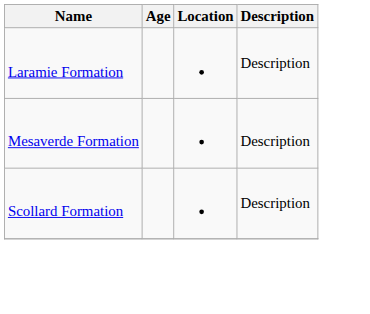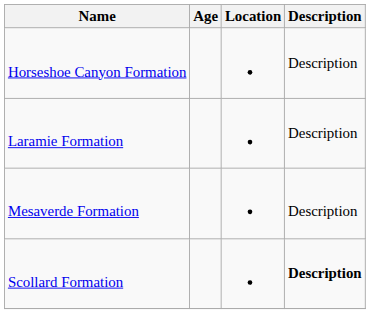 <table class="wikitable sortable">
 <tr>
 <th>Name</th>
 <th>Age</th>
 <th>Location</th>
 <th>Description</th>
+</tr>
+<tr>
+<td><br><a href='#'>Horseshoe Canyon Formation</a></td>
+<td><br></td>
+<td><br><ul><li></li></ul></td>
+<td>Description</td>
 </tr>
 <tr>
 <td><br><a href='#'>Laramie Formation</a></td>
 <td><br></td>
 <td><br><ul><li></li></ul></td>
 <td>Description</td>
 </tr>
 <tr>
 <td><br><a href='#'>Mesaverde Formation</a></td>
 <td></td>
 <td><br><ul><li></li></ul></td>
 <td><br>Description</td>
 </tr>
 <tr>
 <td><br><a href='#'>Scollard Formation</a></td>
 <td><br></td>
 <td><br><ul><li></li></ul></td>
-<td>Description</td>
+<td><strong>Description</strong></td>
 </tr>
 <tr>
 </tr>
 </table>
